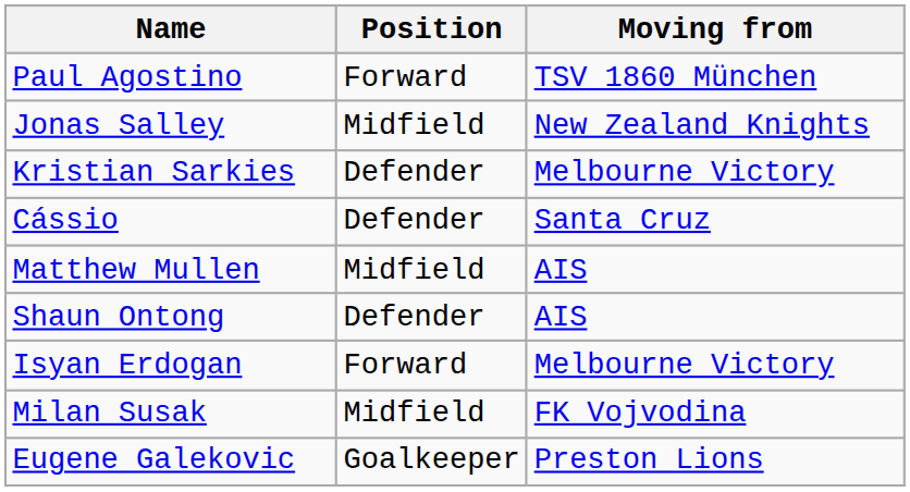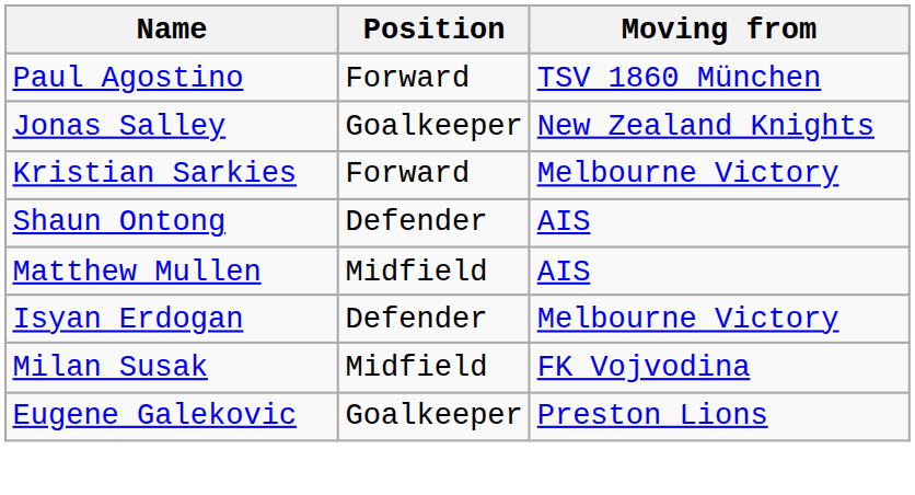 <table class="wikitable">
 <tr>
 <th width=140>Name</th>
 <th width=70>Position</th>
 <th width=160>Moving from</th>
 </tr>
 <tr>
 <td> <a href='#'>Paul Agostino</a></td>
 <td>Forward</td>
 <td><a href='#'>TSV 1860 München</a></td>
 </tr>
 <tr>
 <td> <a href='#'>Jonas Salley</a></td>
-<td>Midfield</td>
+<td>Goalkeeper</td>
 <td><a href='#'>New Zealand Knights</a></td>
 </tr>
 <tr>
 <td> <a href='#'>Kristian Sarkies</a></td>
-<td>Defender</td>
+<td>Forward</td>
 <td><a href='#'>Melbourne Victory</a></td>
 </tr>
 <tr>
-<td> <a href='#'>Cássio</a></td>
+<td> <a href='#'>Shaun Ontong</a></td>
 <td>Defender</td>
-<td><a href='#'>Santa Cruz</a></td>
+<td><a href='#'>AIS</a></td>
 </tr>
 <tr>
 <td> <a href='#'>Matthew Mullen</a></td>
 <td>Midfield</td>
 <td><a href='#'>AIS</a></td>
 </tr>
 <tr>
-<td> <a href='#'>Shaun Ontong</a></td>
+<td> <a href='#'>Isyan Erdogan</a></td>
 <td>Defender</td>
-<td><a href='#'>AIS</a></td>
-</tr>
-<tr>
-<td> <a href='#'>Isyan Erdogan</a></td>
-<td>Forward</td>
 <td><a href='#'>Melbourne Victory</a></td>
 </tr>
 <tr>
 <td> <a href='#'>Milan Susak</a></td>
 <td>Midfield</td>
 <td><a href='#'>FK Vojvodina</a></td>
 </tr>
 <tr>
 <td> <a href='#'>Eugene Galekovic</a></td>
 <td>Goalkeeper</td>
 <td><a href='#'>Preston Lions</a></td>
 </tr>
 </table>
